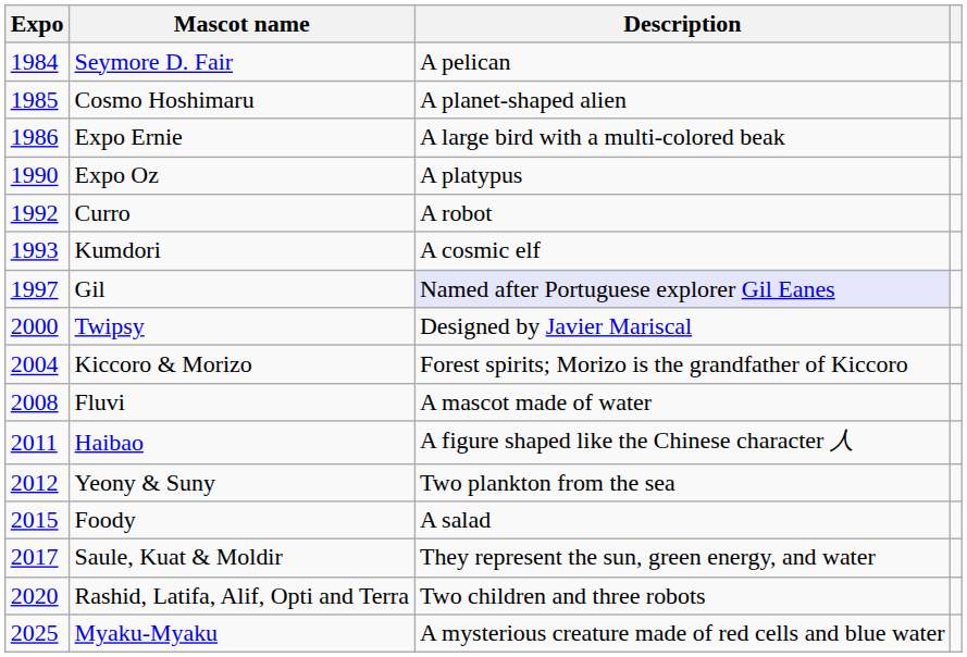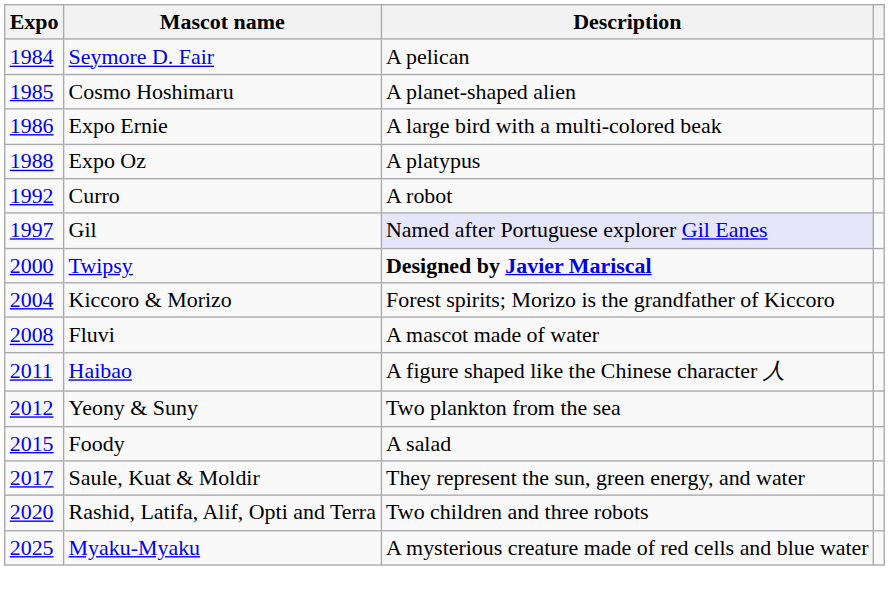 <table class="wikitable">
 <tr>
 <th>Expo</th>
 <th>Mascot name</th>
 <th>Description</th>
 <th></th>
 </tr>
 <tr>
 <td><a href='#'>1984</a></td>
 <td><a href='#'>Seymore D. Fair</a></td>
 <td>A pelican</td>
 <td></td>
 </tr>
 <tr>
 <td><a href='#'>1985</a></td>
 <td>Cosmo Hoshimaru</td>
 <td>A planet-shaped alien</td>
 <td></td>
 </tr>
 <tr>
 <td><a href='#'>1986</a></td>
 <td>Expo Ernie</td>
 <td>A large bird with a multi-colored beak</td>
 <td></td>
 </tr>
 <tr>
-<td><a href='#'>1990</a></td>
+<td><a href='#'>1988</a></td>
 <td>Expo Oz</td>
 <td>A platypus</td>
 <td></td>
 </tr>
 <tr>
 <td><a href='#'>1992</a></td>
 <td>Curro</td>
 <td>A robot</td>
 <td></td>
 </tr>
 <tr>
-<td><a href='#'>1993</a></td>
-<td>Kumdori</td>
-<td>A cosmic elf</td>
-<td></td>
-</tr>
-<tr>
 <td><a href='#'>1997</a></td>
 <td>Gil</td>
 <td style="background: lavender;">Named after Portuguese explorer <a href='#'>Gil Eanes</a></td>
 <td></td>
 </tr>
 <tr>
 <td><a href='#'>2000</a></td>
 <td><a href='#'>Twipsy</a></td>
-<td>Designed by <a href='#'>Javier Mariscal</a></td>
+<td><strong>Designed by <a href='#'>Javier Mariscal</a></strong></td>
 <td></td>
 </tr>
 <tr>
 <td><a href='#'>2004</a></td>
 <td>Kiccoro & Morizo</td>
 <td>Forest spirits; Morizo is the grandfather of Kiccoro</td>
 <td></td>
 </tr>
 <tr>
 <td><a href='#'>2008</a></td>
 <td>Fluvi</td>
 <td>A mascot made of water</td>
 <td></td>
 </tr>
 <tr>
 <td><a href='#'>2011</a></td>
 <td><a href='#'>Haibao</a></td>
 <td>A figure shaped like the Chinese character <em>人</em></td>
 <td></td>
 </tr>
 <tr>
 <td><a href='#'>2012</a></td>
 <td>Yeony & Suny</td>
 <td>Two plankton from the sea</td>
 <td></td>
 </tr>
 <tr>
 <td><a href='#'>2015</a></td>
 <td>Foody</td>
 <td>A salad</td>
 <td></td>
 </tr>
 <tr>
 <td><a href='#'>2017</a></td>
 <td>Saule, Kuat & Moldir</td>
 <td>They represent the sun, green energy, and water</td>
 <td></td>
 </tr>
 <tr>
 <td><a href='#'>2020</a></td>
 <td>Rashid, Latifa, Alif, Opti and Terra</td>
 <td>Two children and three robots</td>
 <td></td>
 </tr>
 <tr>
 <td><a href='#'>2025</a></td>
 <td><a href='#'>Myaku-Myaku</a></td>
 <td>A mysterious creature made of red cells and blue water</td>
 <td></td>
 </tr>
 </table>
